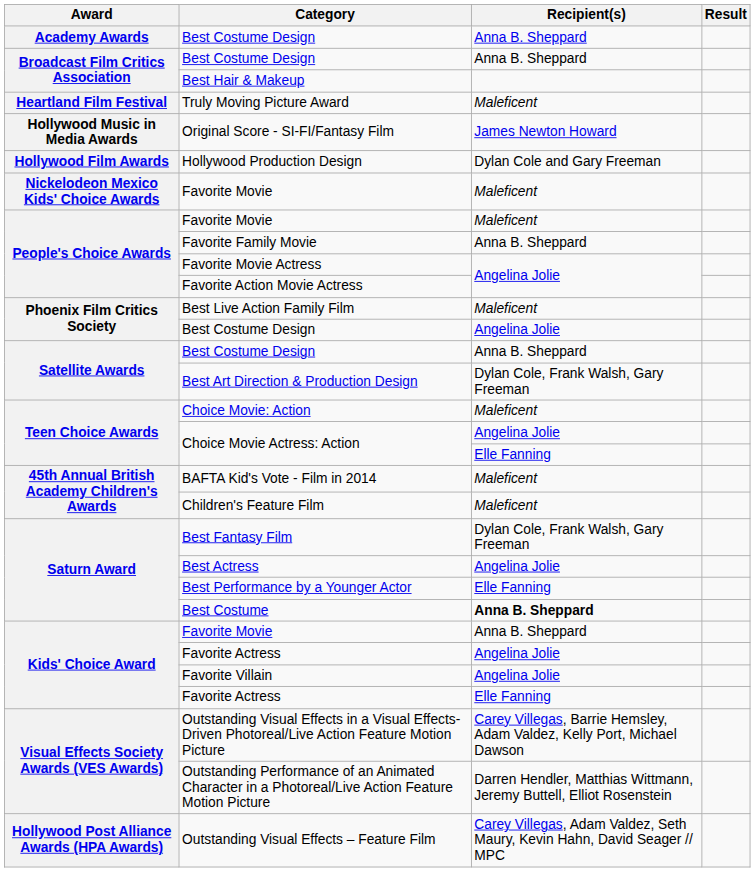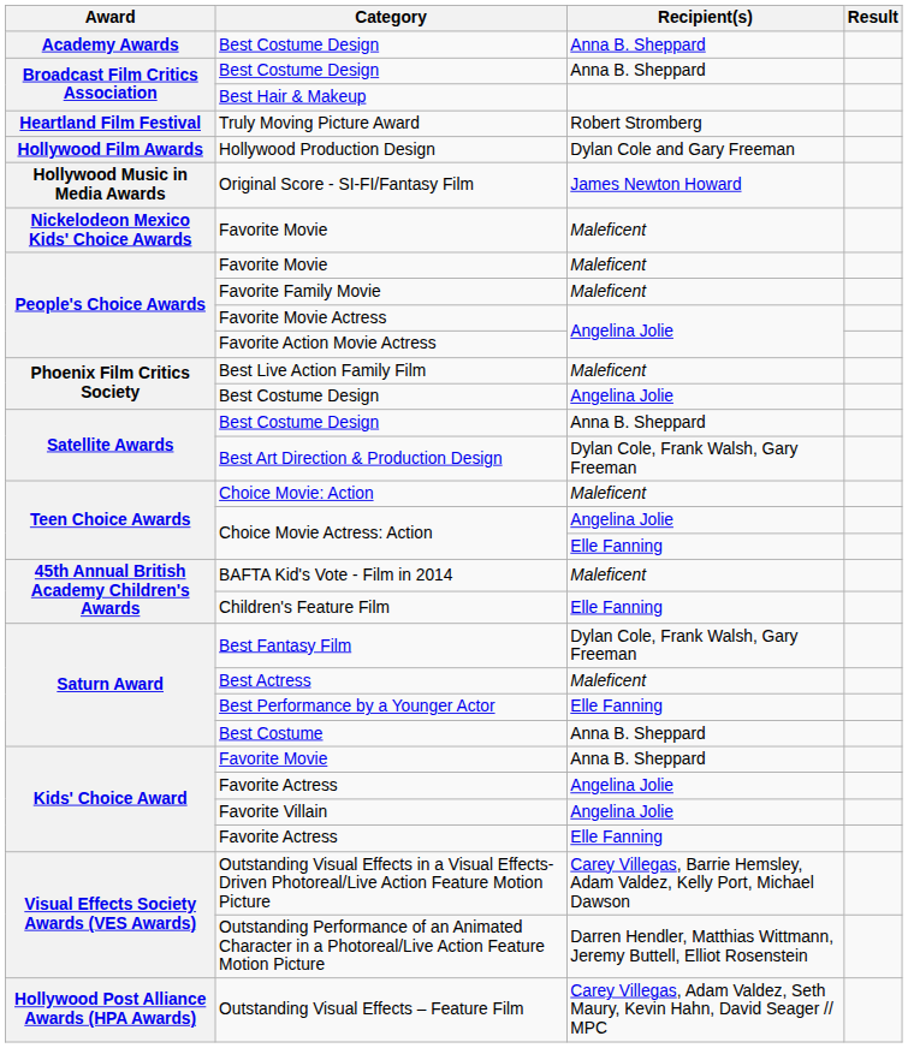 <table class="wikitable sortable plainrowheaders">
 <tr>
 <th scope="col">Award</th>
 <th scope="col">Category</th>
 <th scope="col">Recipient(s)</th>
 <th scope="col">Result</th>
 </tr>
 <tr>
 <th scope="row"><a href='#'>Academy Awards</a></th>
 <td><a href='#'>Best Costume Design</a></td>
 <td><a href='#'>Anna B. Sheppard</a></td>
 <td></td>
 </tr>
 <tr>
 <th scope="row" rowspan="2"><a href='#'>Broadcast Film Critics Association</a></th>
 <td><a href='#'>Best Costume Design</a></td>
 <td>Anna B. Sheppard</td>
 <td></td>
 </tr>
 <tr>
 <td><a href='#'>Best Hair & Makeup</a></td>
 <td></td>
 <td></td>
 </tr>
 <tr>
 <th scope="row"><a href='#'>Heartland Film Festival</a></th>
 <td>Truly Moving Picture Award</td>
-<td><em>Maleficent</em></td>
+<td>Robert Stromberg</td>
+<td></td>
+</tr>
+<tr>
+<th scope="row"><a href='#'>Hollywood Film Awards</a></th>
+<td>Hollywood Production Design</td>
+<td>Dylan Cole and Gary Freeman</td>
 <td></td>
 </tr>
 <tr>
 <th scope="row">Hollywood Music in Media Awards</th>
 <td>Original Score - SI-FI/Fantasy Film</td>
 <td><a href='#'>James Newton Howard</a></td>
-<td></td>
-</tr>
-<tr>
-<th scope="row"><a href='#'>Hollywood Film Awards</a></th>
-<td>Hollywood Production Design</td>
-<td>Dylan Cole and Gary Freeman</td>
 <td></td>
 </tr>
 <tr>
 <th scope="row"><a href='#'>Nickelodeon Mexico Kids' Choice Awards</a></th>
 <td>Favorite Movie</td>
 <td><em>Maleficent</em></td>
 <td></td>
 </tr>
 <tr>
 <th scope="row" rowspan="4"><a href='#'>People's Choice Awards</a></th>
 <td>Favorite Movie</td>
 <td><em>Maleficent</em></td>
 <td></td>
 </tr>
 <tr>
 <td>Favorite Family Movie</td>
-<td>Anna B. Sheppard</td>
+<td><em>Maleficent</em></td>
 <td></td>
 </tr>
 <tr>
 <td>Favorite Movie Actress</td>
 <td rowspan=2><a href='#'>Angelina Jolie</a></td>
 <td></td>
 </tr>
 <tr>
 <td>Favorite Action Movie Actress</td>
 <td></td>
 </tr>
 <tr>
 <th scope="row" rowspan="2">Phoenix Film Critics Society</th>
 <td>Best Live Action Family Film</td>
 <td><em>Maleficent</em></td>
 <td></td>
 </tr>
 <tr>
 <td>Best Costume Design</td>
 <td><a href='#'>Angelina Jolie</a></td>
 <td></td>
 </tr>
 <tr>
 <th scope="row" rowspan="2"><a href='#'>Satellite Awards</a></th>
 <td><a href='#'>Best Costume Design</a></td>
 <td>Anna B. Sheppard</td>
 <td></td>
 </tr>
 <tr>
 <td><a href='#'>Best Art Direction & Production Design</a></td>
 <td>Dylan Cole, Frank Walsh, Gary Freeman</td>
 <td></td>
 </tr>
 <tr>
 <th scope="row" rowspan="3"><a href='#'>Teen Choice Awards</a></th>
 <td><a href='#'>Choice Movie: Action</a></td>
 <td><em>Maleficent</em></td>
 <td></td>
 </tr>
 <tr>
 <td rowspan="2">Choice Movie Actress: Action</td>
 <td><a href='#'>Angelina Jolie</a></td>
 <td></td>
 </tr>
 <tr>
 <td><a href='#'>Elle Fanning</a></td>
 <td></td>
 </tr>
 <tr>
 <th scope="row" rowspan="2"><a href='#'>45th Annual British Academy Children's Awards</a></th>
 <td>BAFTA Kid's Vote - Film in 2014</td>
 <td><em>Maleficent</em></td>
 <td></td>
 </tr>
 <tr>
 <td>Children's Feature Film</td>
-<td><em>Maleficent</em></td>
+<td><a href='#'>Elle Fanning</a></td>
 <td></td>
 </tr>
 <tr>
 <th scope="row" rowspan="4"><a href='#'>Saturn Award</a></th>
 <td><a href='#'>Best Fantasy Film</a></td>
 <td>Dylan Cole, Frank Walsh, Gary Freeman</td>
 <td></td>
 </tr>
 <tr>
 <td><a href='#'>Best Actress</a></td>
-<td><a href='#'>Angelina Jolie</a></td>
+<td><em>Maleficent</em></td>
 <td></td>
 </tr>
 <tr>
 <td><a href='#'>Best Performance by a Younger Actor</a></td>
 <td><a href='#'>Elle Fanning</a></td>
 <td></td>
 </tr>
 <tr>
 <td><a href='#'>Best Costume</a></td>
-<td><strong>Anna B. Sheppard</strong></td>
+<td>Anna B. Sheppard</td>
 <td></td>
 </tr>
 <tr>
 <th scope="row" rowspan="4"><a href='#'>Kids' Choice Award</a></th>
 <td><a href='#'>Favorite Movie</a></td>
 <td>Anna B. Sheppard</td>
 <td></td>
 </tr>
 <tr>
 <td>Favorite Actress</td>
 <td><a href='#'>Angelina Jolie</a></td>
 <td></td>
 </tr>
 <tr>
 <td>Favorite Villain</td>
 <td><a href='#'>Angelina Jolie</a></td>
 <td></td>
 </tr>
 <tr>
 <td>Favorite Actress</td>
 <td><a href='#'>Elle Fanning</a></td>
 <td></td>
 </tr>
 <tr>
 <th scope="row" rowspan="2"><a href='#'>Visual Effects Society Awards (VES Awards)</a></th>
 <td>Outstanding Visual Effects in a Visual Effects-Driven Photoreal/Live Action Feature Motion Picture</td>
 <td><a href='#'>Carey Villegas</a>, Barrie Hemsley, Adam Valdez, Kelly Port, Michael Dawson</td>
 <td></td>
 </tr>
 <tr>
 <td>Outstanding Performance of an Animated Character in a Photoreal/Live Action Feature Motion Picture</td>
 <td>Darren Hendler, Matthias Wittmann, Jeremy Buttell, Elliot Rosenstein</td>
 <td></td>
 </tr>
 <tr>
 <th scope="row"><a href='#'>Hollywood Post Alliance Awards (HPA Awards)</a></th>
 <td>Outstanding Visual Effects – Feature Film</td>
 <td><a href='#'>Carey Villegas</a>, Adam Valdez, Seth Maury, Kevin Hahn, David Seager // MPC</td>
 <td></td>
 </tr>
 </table>
